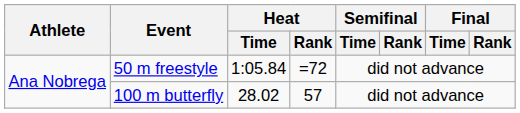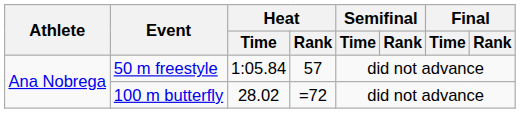 <table class=wikitable style="font-size:90%">
 <tr>
 <th rowspan="2">Athlete</th>
 <th rowspan="2">Event</th>
 <th colspan="2">Heat</th>
 <th colspan="2">Semifinal</th>
 <th colspan="2">Final</th>
 </tr>
 <tr style="font-size:95%">
 <th>Time</th>
 <th>Rank</th>
 <th>Time</th>
 <th>Rank</th>
 <th>Time</th>
 <th>Rank</th>
 </tr>
 <tr align=center>
 <td align=left rowspan=2><a href='#'>Ana Nobrega</a></td>
 <td align=left><a href='#'>50 m freestyle</a></td>
 <td>1:05.84</td>
-<td>=72</td>
+<td>57</td>
 <td colspan=4>did not advance</td>
 </tr>
 <tr align=center>
 <td align=left><a href='#'>100 m butterfly</a></td>
 <td>28.02</td>
-<td>57</td>
+<td>=72</td>
 <td colspan=4>did not advance</td>
 </tr>
 </table>
